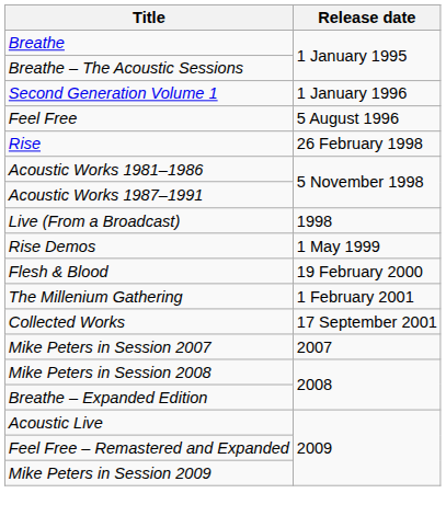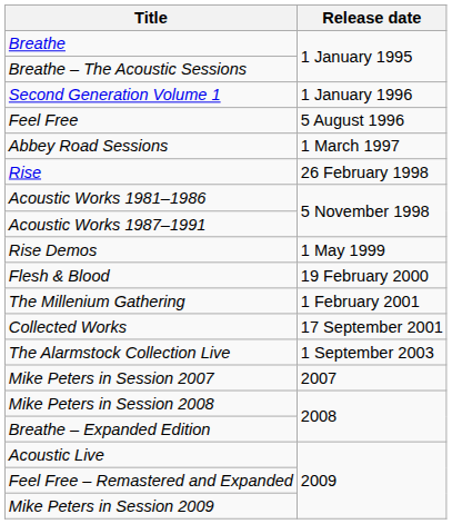 <table class="wikitable" style="font-size:95%">
 <tr>
 <th>Title</th>
 <th>Release date</th>
 </tr>
 <tr>
 <td align=left><em><a href='#'>Breathe</a></em></td>
 <td align=left rowspan="2">1 January 1995</td>
 </tr>
 <tr>
 <td align=left><em>Breathe – The Acoustic Sessions</em></td>
 </tr>
 <tr>
 <td align=left><em><a href='#'>Second Generation Volume 1</a></em></td>
 <td align=left>1 January 1996</td>
 </tr>
 <tr>
 <td align=left><em>Feel Free</em></td>
 <td align=left>5 August 1996</td>
 </tr>
 <tr>
+<td align=left><em>Abbey Road Sessions</em></td>
+<td align=left>1 March 1997</td>
+</tr>
+<tr>
 <td align=left><em><a href='#'>Rise</a></em></td>
 <td align=left>26 February 1998</td>
 </tr>
 <tr>
 <td align=left><em>Acoustic Works 1981–1986</em></td>
 <td align=left rowspan="2">5 November 1998</td>
 </tr>
 <tr>
 <td align=left><em>Acoustic Works 1987–1991</em></td>
-</tr>
-<tr>
-<td align=left><em>Live (From a Broadcast)</em></td>
-<td align=left>1998</td>
 </tr>
 <tr>
 <td align=left><em>Rise Demos</em></td>
 <td align=left>1 May 1999</td>
 </tr>
 <tr>
 <td align=left><em>Flesh & Blood</em></td>
 <td align=left>19 February 2000</td>
 </tr>
 <tr>
 <td align=left><em>The Millenium Gathering</em></td>
 <td align=left>1 February 2001</td>
 </tr>
 <tr>
 <td align=left><em>Collected Works</em></td>
 <td align=left>17 September 2001</td>
+</tr>
+<tr>
+<td align=left><em>The Alarmstock Collection Live</em></td>
+<td align=left>1 September 2003</td>
 </tr>
 <tr>
 <td align=left><em>Mike Peters in Session 2007</em></td>
 <td align=left>2007</td>
 </tr>
 <tr>
 <td align=left><em>Mike Peters in Session 2008</em></td>
 <td align=left rowspan="2">2008</td>
 </tr>
 <tr>
 <td align=left><em>Breathe – Expanded Edition</em></td>
 </tr>
 <tr>
 <td align=left><em>Acoustic Live</em></td>
 <td align=left rowspan="3">2009</td>
 </tr>
 <tr>
 <td align=left><em>Feel Free – Remastered and Expanded</em></td>
 </tr>
 <tr>
 <td align=left><em>Mike Peters in Session 2009</em></td>
 </tr>
 </table>
